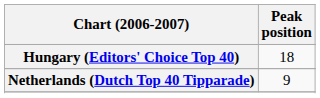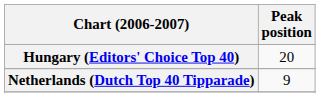 <table class="wikitable sortable plainrowheaders" style="text-align:center">
 <tr>
 <th>Chart (2006-2007)</th>
 <th>Peak<br>position</th>
 </tr>
 <tr>
 </tr>
 <tr>
 </tr>
 <tr>
 </tr>
 <tr>
 </tr>
 <tr>
 </tr>
 <tr>
 <th scope="row">Hungary (<a href='#'>Editors' Choice Top 40</a>)</th>
-<td>18</td>
+<td>20</td>
 </tr>
 <tr>
 </tr>
 <tr>
 <th scope="row">Netherlands (<a href='#'>Dutch Top 40 Tipparade</a>)</th>
 <td>9</td>
 </tr>
 <tr>
 </tr>
 <tr>
 </tr>
 <tr>
 </tr>
 <tr>
 </tr>
 <tr>
 </tr>
 <tr>
 </tr>
 <tr>
 </tr>
 <tr>
 </tr>
 </table>
